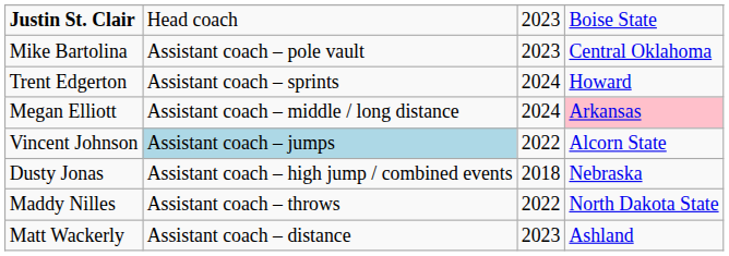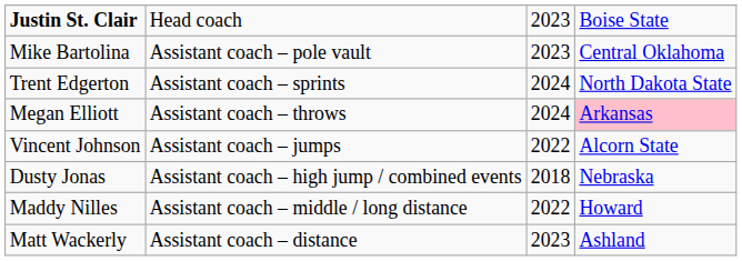 <table class=wikitable>
 <tr>
 </tr>
 <tr>
 <td><strong>Justin St. Clair</strong></td>
 <td>Head coach</td>
 <td>2023</td>
 <td><a href='#'>Boise State</a></td>
 </tr>
 <tr>
 <td>Mike Bartolina</td>
 <td>Assistant coach – pole vault</td>
 <td>2023</td>
 <td><a href='#'>Central Oklahoma</a></td>
 </tr>
 <tr>
 <td>Trent Edgerton</td>
 <td>Assistant coach – sprints</td>
 <td>2024</td>
-<td><a href='#'>Howard</a></td>
+<td><a href='#'>North Dakota State</a></td>
 </tr>
 <tr>
 <td>Megan Elliott</td>
-<td>Assistant coach – middle / long distance</td>
+<td>Assistant coach – throws</td>
 <td>2024</td>
 <td style="background: pink;"><a href='#'>Arkansas</a></td>
 </tr>
 <tr>
 <td>Vincent Johnson</td>
-<td style="background: lightblue;">Assistant coach – jumps</td>
+<td>Assistant coach – jumps</td>
 <td>2022</td>
 <td><a href='#'>Alcorn State</a></td>
 </tr>
 <tr>
 <td>Dusty Jonas</td>
 <td>Assistant coach – high jump / combined events</td>
 <td>2018</td>
 <td><a href='#'>Nebraska</a></td>
 </tr>
 <tr>
 <td>Maddy Nilles</td>
-<td>Assistant coach – throws</td>
+<td>Assistant coach – middle / long distance</td>
 <td>2022</td>
-<td><a href='#'>North Dakota State</a></td>
+<td><a href='#'>Howard</a></td>
 </tr>
 <tr>
 <td>Matt Wackerly</td>
 <td>Assistant coach – distance</td>
 <td>2023</td>
 <td><a href='#'>Ashland</a></td>
 </tr>
 </table>
